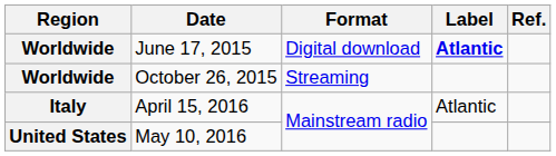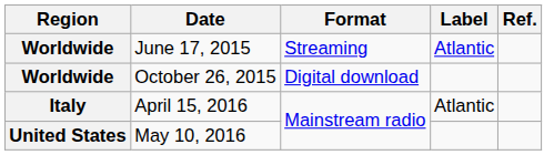 <table class="wikitable sortable plainrowheaders">
 <tr>
 <th scope="col">Region</th>
 <th scope="col">Date</th>
 <th scope="col">Format</th>
 <th scope="col">Label</th>
 <th scope="col">Ref.</th>
 </tr>
 <tr>
 <th scope="row">Worldwide</th>
 <td>June 17, 2015</td>
-<td><a href='#'>Digital download</a></td>
-<td><strong><a href='#'>Atlantic</a></strong></td>
+<td><a href='#'>Streaming</a></td>
+<td><a href='#'>Atlantic</a></td>
 <td></td>
 </tr>
 <tr>
 <th scope="row">Worldwide</th>
 <td>October 26, 2015</td>
-<td><a href='#'>Streaming</a></td>
+<td><a href='#'>Digital download</a></td>
 <td></td>
 <td></td>
 </tr>
 <tr>
 <th scope="row">Italy</th>
 <td>April 15, 2016</td>
 <td rowspan="2"><a href='#'>Mainstream radio</a></td>
 <td>Atlantic</td>
 <td></td>
 </tr>
 <tr>
 <th scope="row">United States</th>
 <td>May 10, 2016</td>
 <td></td>
 <td></td>
 </tr>
 </table>
